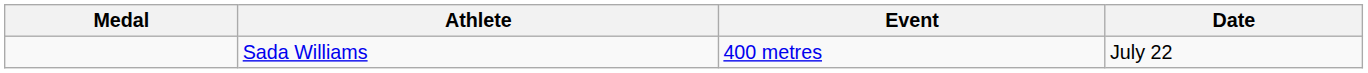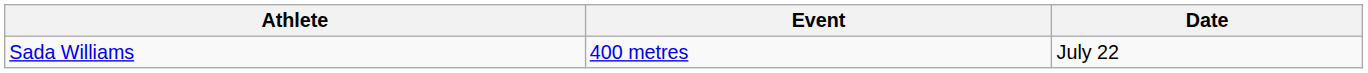 <table class="wikitable" style="font-size:90%" width=50%>
 <tr>
-<th>Medal</th>
 <th>Athlete</th>
 <th>Event</th>
 <th>Date</th>
 </tr>
 <tr>
-<td align=center></td>
 <td><a href='#'>Sada Williams</a></td>
 <td><a href='#'>400 metres</a></td>
 <td>July 22</td>
 </tr>
 </table>
